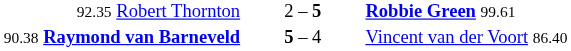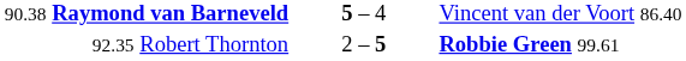 <table style="text-align:center">
 <tr>
 <th width=223></th>
 <th width=100></th>
 <th width=223></th>
 </tr>
 <tr>
+<td align=right><small><span>90.38</span></small> <strong><a href='#'>Raymond van Barneveld</a></strong> </td>
+<td><strong>5</strong> – 4</td>
+<td align=left> <a href='#'>Vincent van der Voort</a> <small><span>86.40</span></small></td>
+</tr>
+<tr>
 <td align=right><small><span>92.35</span></small> <a href='#'>Robert Thornton</a> </td>
 <td>2 – <strong>5</strong></td>
 <td align=left> <strong><a href='#'>Robbie Green</a></strong> <small><span>99.61</span></small></td>
 </tr>
-<tr>
-<td align=right><small><span>90.38</span></small> <strong><a href='#'>Raymond van Barneveld</a></strong> </td>
-<td><strong>5</strong> – 4</td>
-<td align=left> <a href='#'>Vincent van der Voort</a> <small><span>86.40</span></small></td>
-</tr>
 </table>
